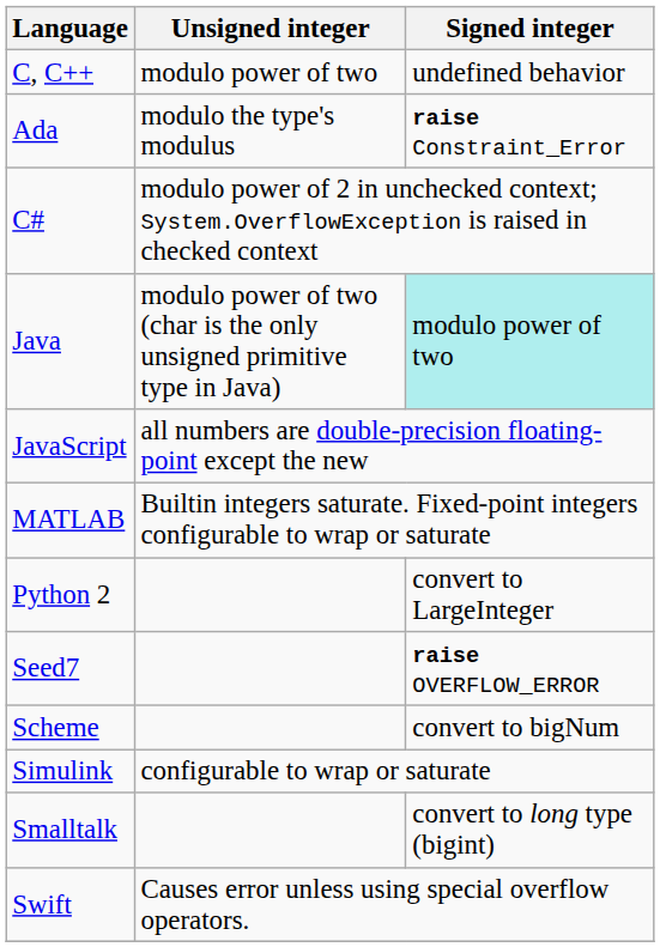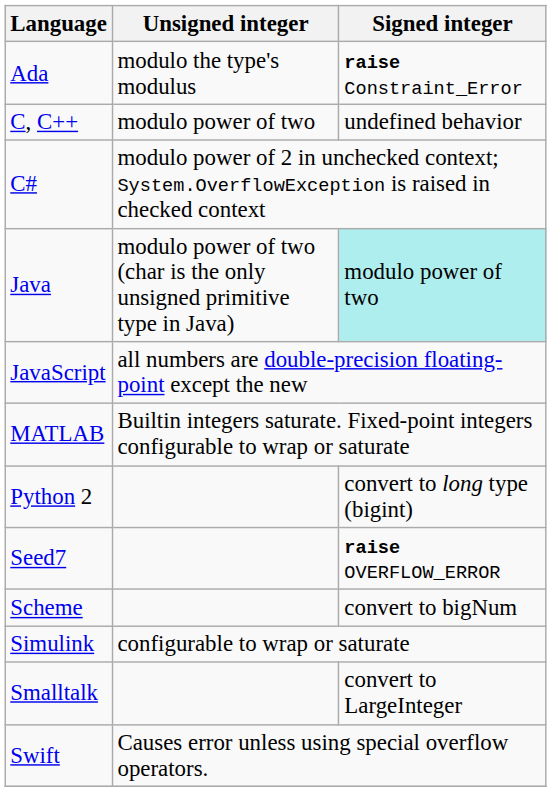 <table class="wikitable" style="float:right; margin-left:1em; margin-right:0; width:30%;">
 <tr>
 <th>Language</th>
 <th>Unsigned integer</th>
 <th>Signed integer</th>
 </tr>
 <tr>
+<td><a href='#'>Ada</a></td>
+<td>modulo the type's modulus</td>
+<td><samp><strong>raise</strong> Constraint_Error</samp></td>
+</tr>
+<tr>
 <td><a href='#'>C</a>, <a href='#'>C++</a></td>
 <td>modulo power of two</td>
 <td>undefined behavior</td>
-</tr>
-<tr>
-<td><a href='#'>Ada</a></td>
-<td>modulo the type's modulus</td>
-<td><samp><strong>raise</strong> Constraint_Error</samp></td>
 </tr>
 <tr>
 <td><a href='#'>C#</a></td>
 <td colspan="2">modulo power of 2 in unchecked context; <code>System.OverflowException</code> is raised in checked context</td>
 </tr>
 <tr>
 <td><a href='#'>Java</a></td>
 <td>modulo power of two (char is the only unsigned primitive type in Java)</td>
 <td style="background: paleturquoise;">modulo power of two</td>
 </tr>
 <tr>
 <td><a href='#'>JavaScript</a></td>
 <td colspan="2">all numbers are <a href='#'>double-precision floating-point</a> except the new </td>
 </tr>
 <tr>
 <td><a href='#'>MATLAB</a></td>
 <td colspan="2">Builtin integers saturate. Fixed-point integers configurable to wrap or saturate</td>
 </tr>
 <tr>
 <td><a href='#'>Python</a> 2</td>
 <td></td>
-<td>convert to LargeInteger</td>
+<td>convert to <var>long</var> type (bigint)</td>
 </tr>
 <tr>
 <td><a href='#'>Seed7</a></td>
 <td></td>
 <td><samp><strong>raise</strong> OVERFLOW_ERROR</samp></td>
 </tr>
 <tr>
 <td><a href='#'>Scheme</a></td>
 <td></td>
 <td>convert to bigNum</td>
 </tr>
 <tr>
 <td><a href='#'>Simulink</a></td>
 <td colspan="2">configurable to wrap or saturate</td>
 </tr>
 <tr>
 <td><a href='#'>Smalltalk</a></td>
 <td></td>
-<td>convert to <var>long</var> type (bigint)</td>
+<td>convert to LargeInteger</td>
 </tr>
 <tr>
 <td><a href='#'>Swift</a></td>
 <td colspan="2">Causes error unless using special overflow operators.</td>
 </tr>
 <tr>
 </tr>
 </table>
